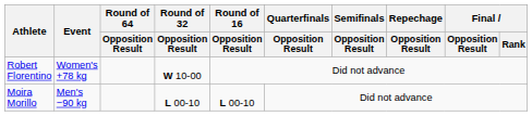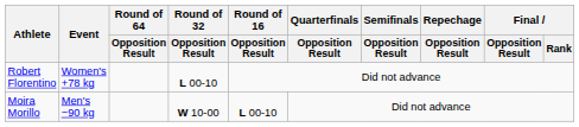 <table class="wikitable" style="font-size:90%">
 <tr>
 <th rowspan="2">Athlete</th>
 <th rowspan="2">Event</th>
 <th>Round of 64</th>
 <th>Round of 32</th>
 <th>Round of 16</th>
 <th>Quarterfinals</th>
 <th>Semifinals</th>
 <th>Repechage</th>
 <th colspan=2>Final / </th>
 </tr>
 <tr style="font-size:95%">
 <th>Opposition<br>Result</th>
 <th>Opposition<br>Result</th>
 <th>Opposition<br>Result</th>
 <th>Opposition<br>Result</th>
 <th>Opposition<br>Result</th>
 <th>Opposition<br>Result</th>
 <th>Opposition<br>Result</th>
 <th>Rank</th>
 </tr>
 <tr align=center>
 <td align=left><a href='#'>Robert Florentino</a></td>
 <td align=left><a href='#'>Women's +78 kg</a></td>
 <td></td>
-<td><br><strong>W</strong> 10-00</td>
+<td><br><strong>L</strong> 00-10</td>
 <td colspan=6>Did not advance</td>
 </tr>
 <tr align=center>
 <td align=left><a href='#'>Moira Morillo</a></td>
 <td align=left><a href='#'>Men's −90 kg</a></td>
 <td></td>
-<td><br><strong>L</strong> 00-10</td>
+<td><br><strong>W</strong> 10-00</td>
 <td><br><strong>L</strong> 00-10</td>
 <td colspan=5>Did not advance</td>
 </tr>
 </table>
